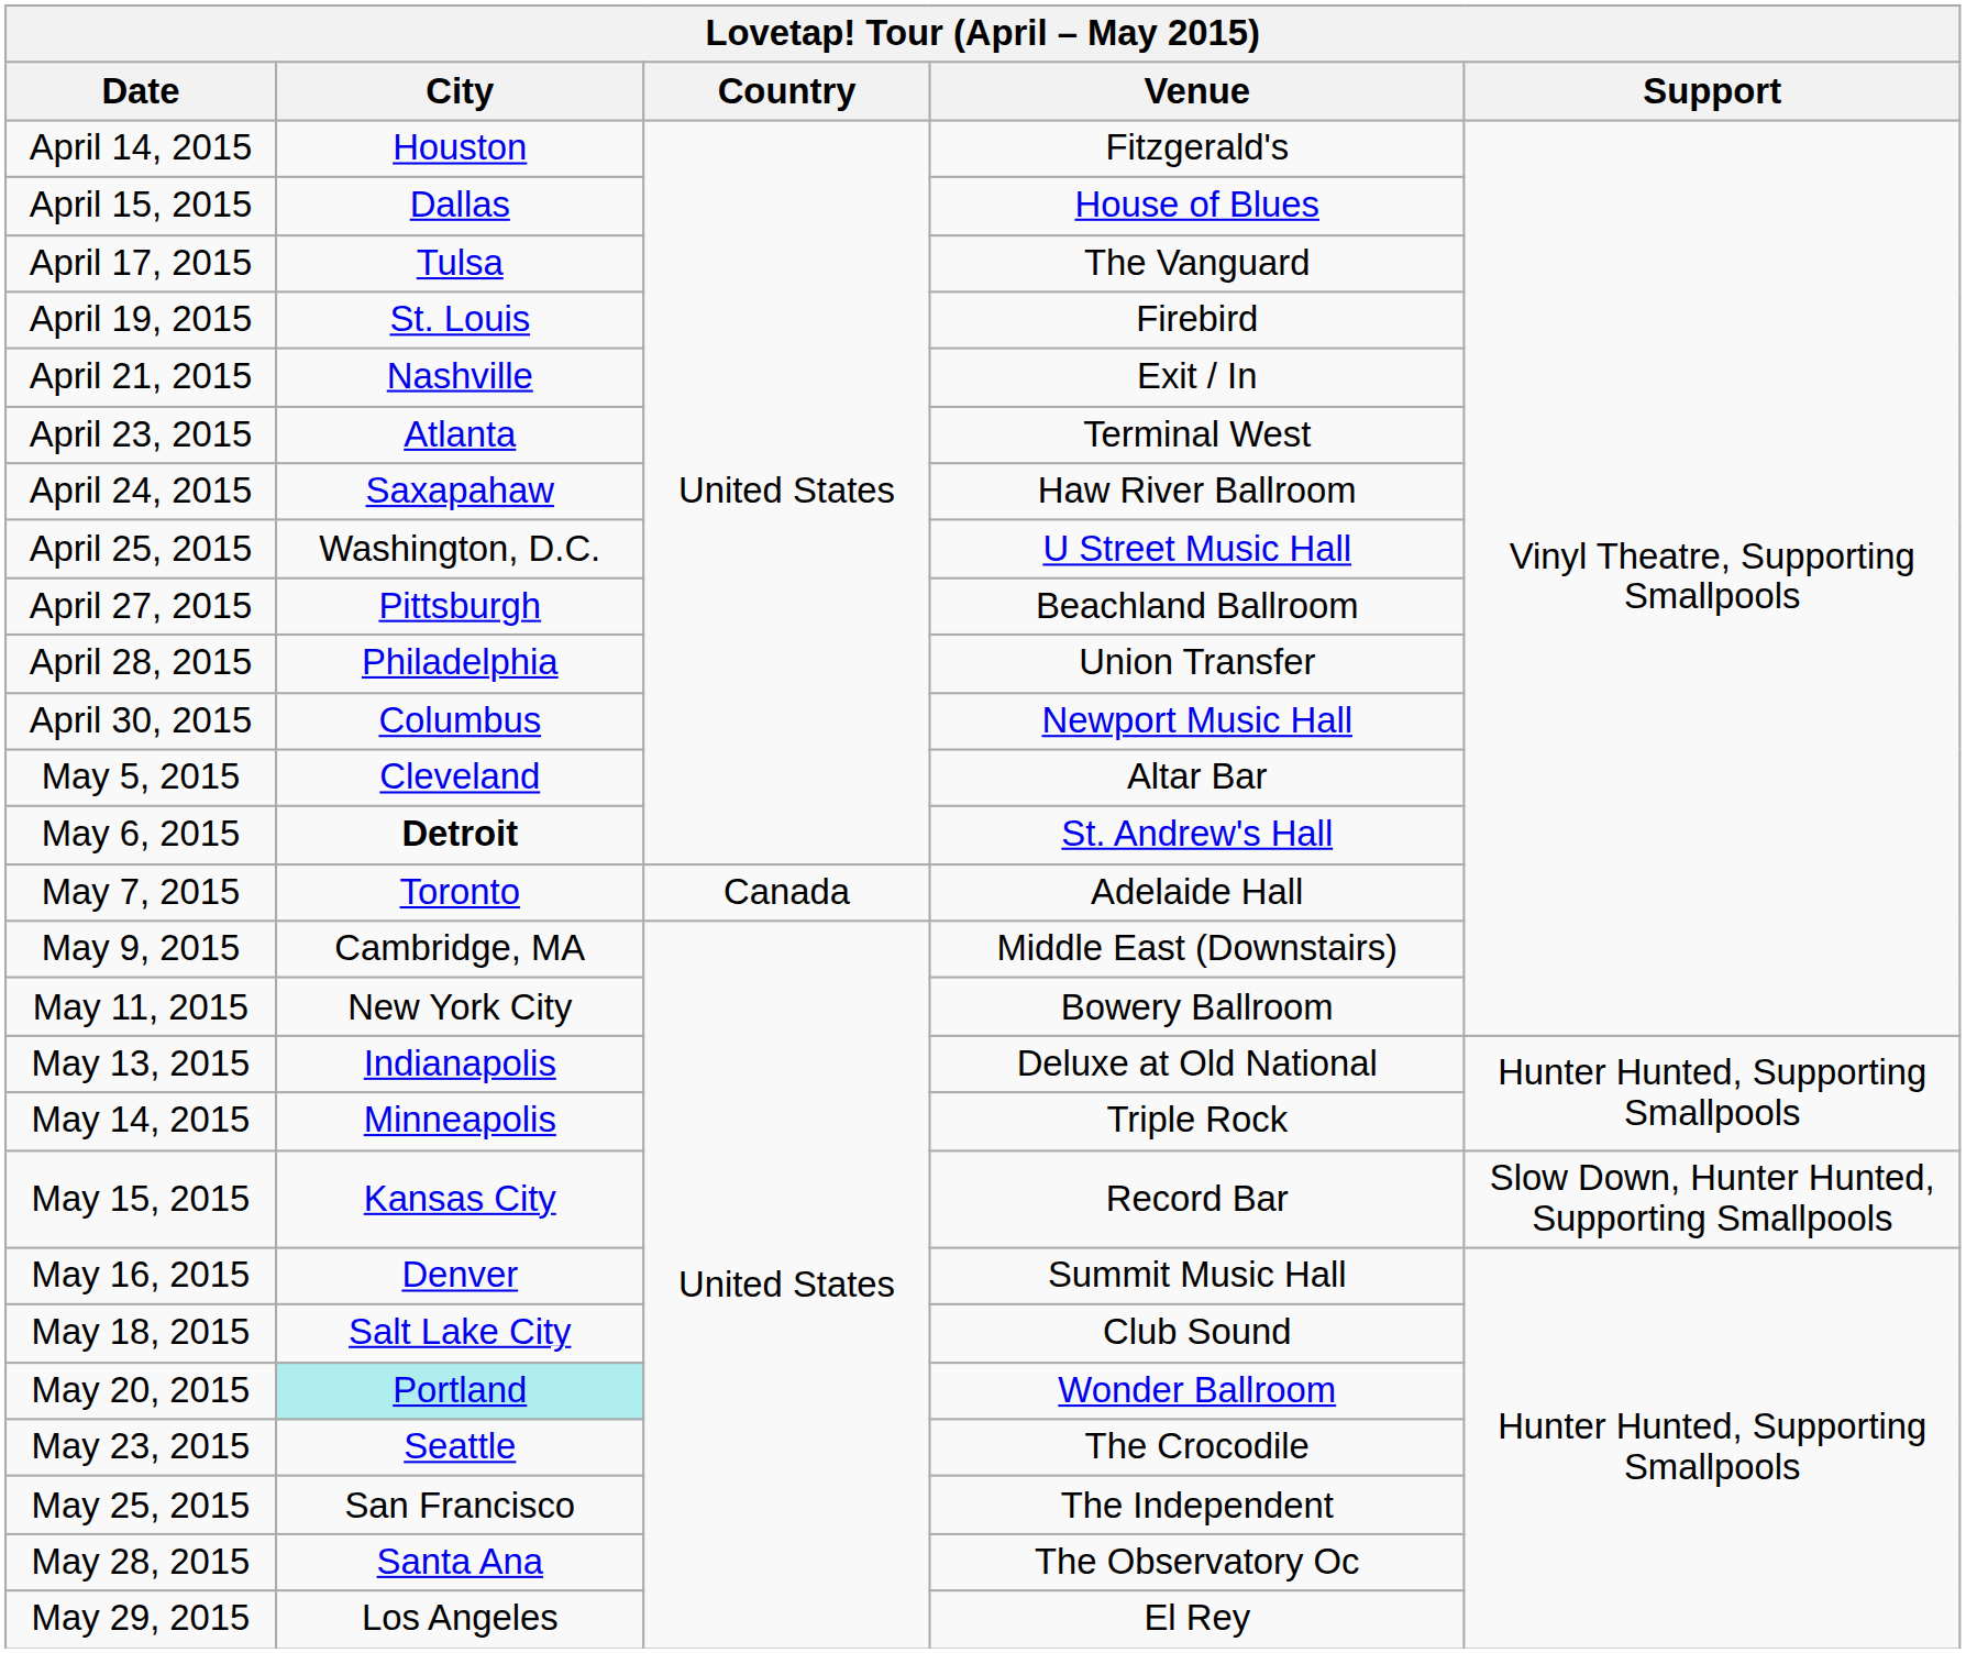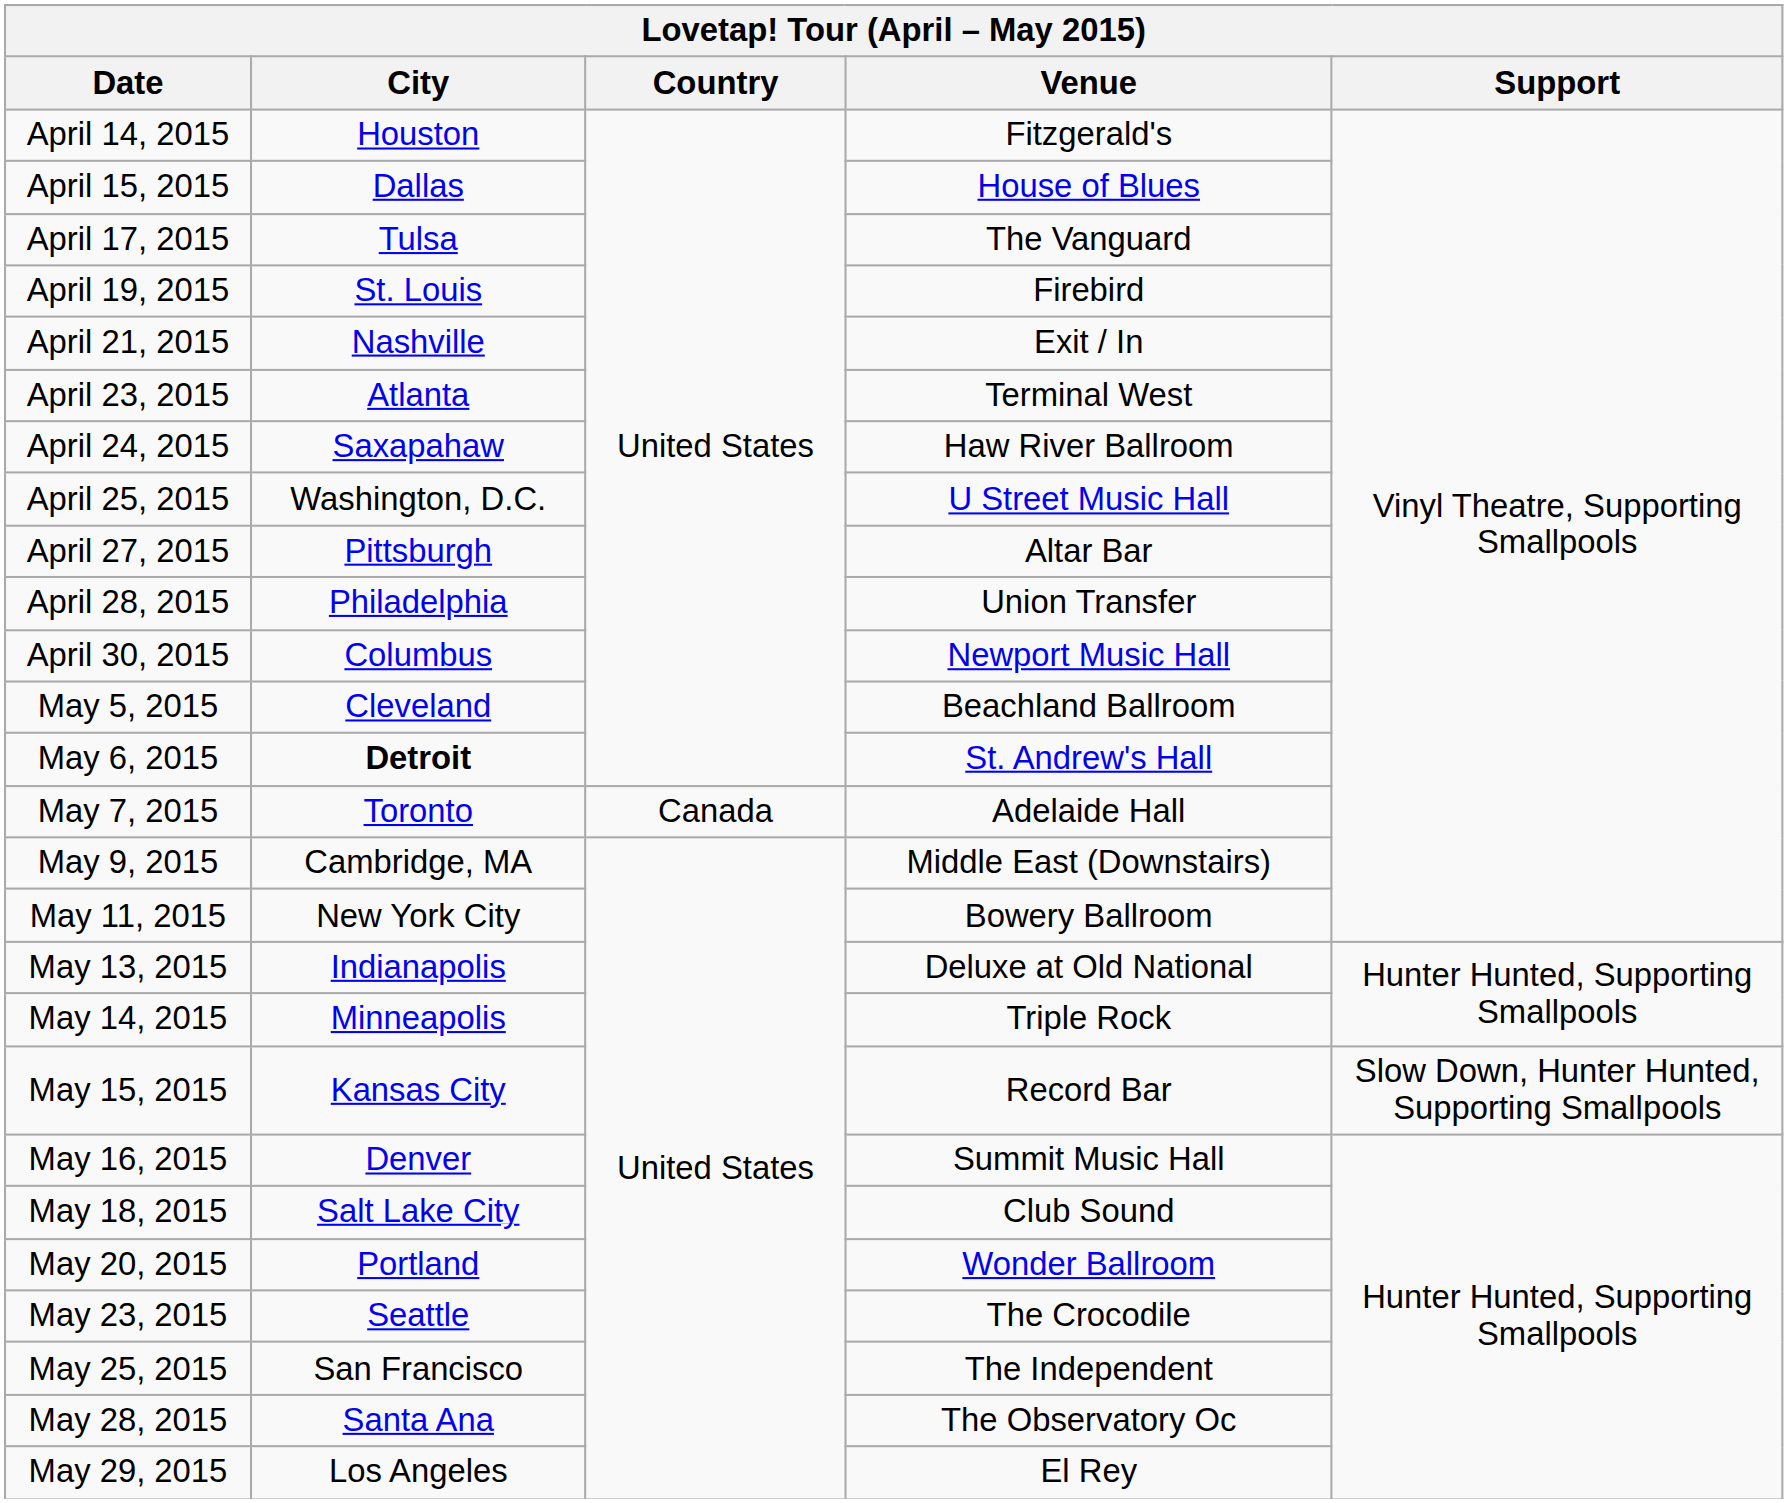 <table class="wikitable" style="text-align:center;">
 <tr>
 <th colspan="5">Lovetap! Tour (April – May 2015)</th>
 </tr>
 <tr>
 <th style="width:140px;">Date</th>
 <th style="width:180px;">City</th>
 <th style="width:140px;">Country</th>
 <th style="width:280px;">Venue</th>
 <th style="width:260px;">Support</th>
 </tr>
 <tr>
 <td>April 14, 2015</td>
 <td><a href='#'>Houston</a></td>
 <td rowspan="13">United States</td>
 <td>Fitzgerald's</td>
 <td rowspan="16">Vinyl Theatre, Supporting Smallpools</td>
 </tr>
 <tr>
 <td>April 15, 2015</td>
 <td><a href='#'>Dallas</a></td>
 <td><a href='#'>House of Blues</a></td>
 </tr>
 <tr>
 <td>April 17, 2015</td>
 <td><a href='#'>Tulsa</a></td>
 <td>The Vanguard</td>
 </tr>
 <tr>
 <td>April 19, 2015</td>
 <td><a href='#'>St. Louis</a></td>
 <td>Firebird</td>
 </tr>
 <tr>
 <td>April 21, 2015</td>
 <td><a href='#'>Nashville</a></td>
 <td>Exit / In</td>
 </tr>
 <tr>
 <td>April 23, 2015</td>
 <td><a href='#'>Atlanta</a></td>
 <td>Terminal West</td>
 </tr>
 <tr>
 <td>April 24, 2015</td>
 <td><a href='#'>Saxapahaw</a></td>
 <td>Haw River Ballroom</td>
 </tr>
 <tr>
 <td>April 25, 2015</td>
 <td>Washington, D.C.</td>
 <td><a href='#'>U Street Music Hall</a></td>
 </tr>
 <tr>
 <td>April 27, 2015</td>
 <td><a href='#'>Pittsburgh</a></td>
-<td>Beachland Ballroom</td>
+<td>Altar Bar</td>
 </tr>
 <tr>
 <td>April 28, 2015</td>
 <td><a href='#'>Philadelphia</a></td>
 <td>Union Transfer</td>
 </tr>
 <tr>
 <td>April 30, 2015</td>
 <td><a href='#'>Columbus</a></td>
 <td><a href='#'>Newport Music Hall</a></td>
 </tr>
 <tr>
 <td>May 5, 2015</td>
 <td><a href='#'>Cleveland</a></td>
-<td>Altar Bar</td>
+<td>Beachland Ballroom</td>
 </tr>
 <tr>
 <td>May 6, 2015</td>
 <td><strong>Detroit</strong></td>
 <td><a href='#'>St. Andrew's Hall</a></td>
 </tr>
 <tr>
 <td>May 7, 2015</td>
 <td><a href='#'>Toronto</a></td>
 <td>Canada</td>
 <td>Adelaide Hall</td>
 </tr>
 <tr>
 <td>May 9, 2015</td>
 <td>Cambridge, MA</td>
 <td rowspan="12">United States</td>
 <td>Middle East (Downstairs)</td>
 </tr>
 <tr>
 <td>May 11, 2015</td>
 <td>New York City</td>
 <td>Bowery Ballroom</td>
 </tr>
 <tr>
 <td>May 13, 2015</td>
 <td><a href='#'>Indianapolis</a></td>
 <td>Deluxe at Old National</td>
 <td rowspan="2">Hunter Hunted, Supporting Smallpools</td>
 </tr>
 <tr>
 <td>May 14, 2015</td>
 <td><a href='#'>Minneapolis</a></td>
 <td>Triple Rock</td>
 </tr>
 <tr>
 <td>May 15, 2015</td>
 <td><a href='#'>Kansas City</a></td>
 <td>Record Bar</td>
 <td>Slow Down, Hunter Hunted, Supporting Smallpools</td>
 </tr>
 <tr>
 <td>May 16, 2015</td>
 <td><a href='#'>Denver</a></td>
 <td>Summit Music Hall</td>
 <td rowspan="7">Hunter Hunted, Supporting Smallpools</td>
 </tr>
 <tr>
 <td>May 18, 2015</td>
 <td><a href='#'>Salt Lake City</a></td>
 <td>Club Sound</td>
 </tr>
 <tr>
 <td>May 20, 2015</td>
-<td style="background: paleturquoise;"><a href='#'>Portland</a></td>
+<td><a href='#'>Portland</a></td>
 <td><a href='#'>Wonder Ballroom</a></td>
 </tr>
 <tr>
 <td>May 23, 2015</td>
 <td><a href='#'>Seattle</a></td>
 <td>The Crocodile</td>
 </tr>
 <tr>
 <td>May 25, 2015</td>
 <td>San Francisco</td>
 <td>The Independent</td>
 </tr>
 <tr>
 <td>May 28, 2015</td>
 <td><a href='#'>Santa Ana</a></td>
 <td>The Observatory Oc</td>
 </tr>
 <tr>
 <td>May 29, 2015</td>
 <td>Los Angeles</td>
 <td>El Rey</td>
 </tr>
 </table>
